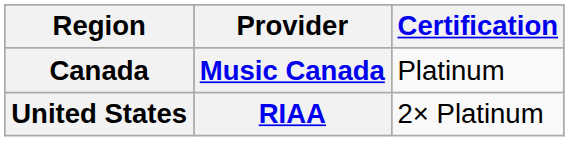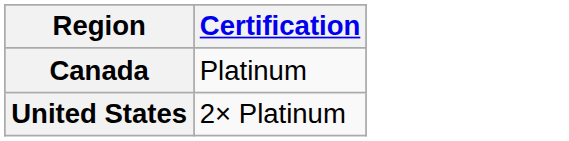 <table class="wikitable plainrowheaders">
 <tr>
 <th scope="col">Region</th>
-<th scope="col">Provider</th>
 <th scope="col"><a href='#'>Certification</a></th>
 </tr>
 <tr>
 <th scope="row">Canada</th>
-<th scope="row"><a href='#'>Music Canada</a></th>
 <td>Platinum</td>
 </tr>
 <tr>
 <th scope="row">United States</th>
-<th scope="row"><a href='#'>RIAA</a></th>
 <td>2× Platinum</td>
 </tr>
 </table>
